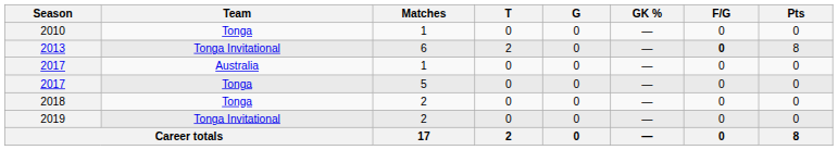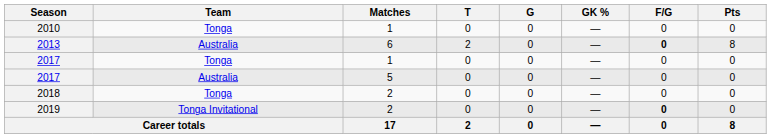 <table class="wikitable sortable"  style="font-size:90%; text-align:center; width:85%;">
 <tr>
 <th width=2%>Season</th>
 <th width=8%>Team</th>
 <th width=2%>Matches</th>
 <th width=2%>T</th>
 <th width=2%>G</th>
 <th width=2%>GK %</th>
 <th width=2%>F/G</th>
 <th width=2%>Pts</th>
 </tr>
 <tr>
 <th scope="row" style="text-align:center; font-weight:normal">2010</th>
 <td style="text-align:center;"> <a href='#'>Tonga</a></td>
 <td>1</td>
 <td>0</td>
 <td>0</td>
 <td>—</td>
 <td>0</td>
 <td>0</td>
 </tr>
 <tr style="background:#eaeaea;">
 <th scope="row" style="text-align:center; font-weight:normal"><a href='#'>2013</a></th>
-<td style="text-align:center;"> <a href='#'>Tonga Invitational</a></td>
+<td style="text-align:center;"> <a href='#'>Australia</a></td>
 <td>6</td>
 <td>2</td>
 <td>0</td>
 <td>—</td>
 <td><strong>0</strong></td>
 <td>8</td>
 </tr>
 <tr>
 <th scope="row" style="text-align:center; font-weight:normal"><a href='#'>2017</a></th>
-<td style="text-align:center;"> <a href='#'>Australia</a></td>
+<td style="text-align:center;"> <a href='#'>Tonga</a></td>
 <td>1</td>
 <td>0</td>
 <td>0</td>
 <td>—</td>
 <td>0</td>
 <td>0</td>
 </tr>
 <tr style="background:#eaeaea;">
 <th scope="row" style="text-align:center; font-weight:normal"><a href='#'>2017</a></th>
-<td style="text-align:center;"> <a href='#'>Tonga</a></td>
+<td style="text-align:center;"> <a href='#'>Australia</a></td>
 <td>5</td>
 <td>0</td>
 <td>0</td>
 <td>—</td>
 <td>0</td>
 <td>0</td>
 </tr>
 <tr>
 <th scope="row" style="text-align:center; font-weight:normal">2018</th>
 <td style="text-align:center;"> <a href='#'>Tonga</a></td>
 <td>2</td>
 <td>0</td>
 <td>0</td>
 <td>—</td>
 <td>0</td>
 <td>0</td>
 </tr>
 <tr style="background:#eaeaea;">
 <th scope="row" style="text-align:center; font-weight:normal">2019</th>
 <td style="text-align:center;"> <a href='#'>Tonga Invitational</a></td>
 <td>2</td>
 <td>0</td>
 <td>0</td>
 <td>—</td>
-<td>0</td>
+<td><strong>0</strong></td>
 <td>0</td>
 </tr>
 <tr class="sortbottom">
 <th colspan=2>Career totals</th>
 <th>17</th>
 <th>2</th>
 <th>0</th>
 <th>—</th>
 <th>0</th>
 <th>8</th>
 </tr>
 </table>
